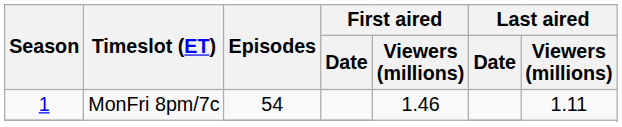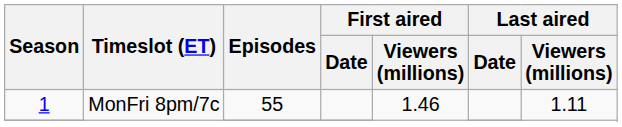 <table class="wikitable" style="text-align: center">
 <tr>
 <th scope="col" rowspan="2">Season</th>
 <th scope="col" rowspan="2">Timeslot (<a href='#'>ET</a>)</th>
 <th scope="col" rowspan="2" colspan="1">Episodes</th>
 <th scope="col" colspan="2">First aired</th>
 <th scope="col" colspan="2">Last aired</th>
 </tr>
 <tr>
 <th scope="col">Date</th>
 <th scope="col">Viewers<br>(millions)</th>
 <th scope="col">Date</th>
 <th scope="col">Viewers<br>(millions)</th>
 </tr>
 <tr>
 <td rowspan="1"><a href='#'>1</a></td>
 <td rowspan="2">MonFri 8pm/7c</td>
-<td rowspan="1">54</td>
+<td rowspan="1">55</td>
 <td></td>
 <td rowspan="2">1.46</td>
 <td></td>
 <td rowspan="2">1.11</td>
 </tr>
 <tr>
 </tr>
 </table>
